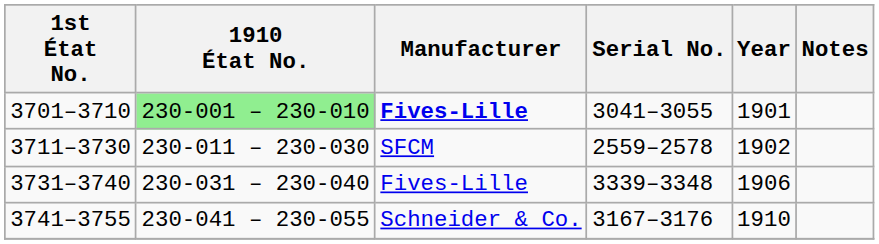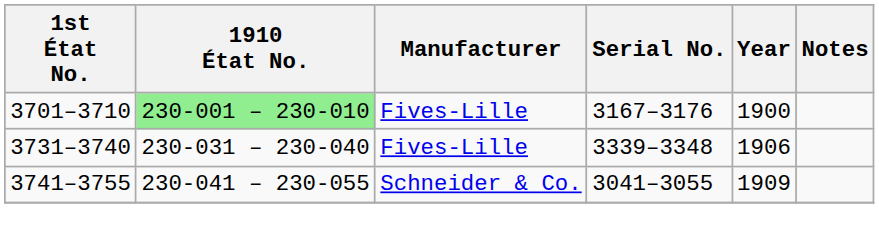 <table class=wikitable style-text-align:center>
 <tr>
 <th>1st<br>État<br>No.</th>
 <th>1910<br>État No.</th>
 <th>Manufacturer</th>
 <th>Serial No.</th>
 <th>Year</th>
 <th>Notes</th>
 </tr>
 <tr>
 <td>3701–3710</td>
 <td style="background: lightgreen;">230-001 – 230-010</td>
-<td><strong><a href='#'>Fives-Lille</a></strong></td>
-<td>3041–3055</td>
-<td>1901</td>
-<td align=left></td>
-</tr>
-<tr>
-<td>3711–3730</td>
-<td>230-011 – 230-030</td>
-<td><a href='#'>SFCM</a></td>
-<td>2559–2578</td>
-<td>1902</td>
+<td><a href='#'>Fives-Lille</a></td>
+<td>3167–3176</td>
+<td>1900</td>
 <td align=left></td>
 </tr>
 <tr>
 <td>3731–3740</td>
 <td>230-031 – 230-040</td>
 <td><a href='#'>Fives-Lille</a></td>
 <td>3339–3348</td>
 <td>1906</td>
 <td align=left></td>
 </tr>
 <tr>
 <td>3741–3755</td>
 <td>230-041 – 230-055</td>
 <td><a href='#'>Schneider & Co.</a></td>
-<td>3167–3176</td>
-<td>1910</td>
+<td>3041–3055</td>
+<td>1909</td>
 <td align=left></td>
 </tr>
 <tr>
 </tr>
 </table>
